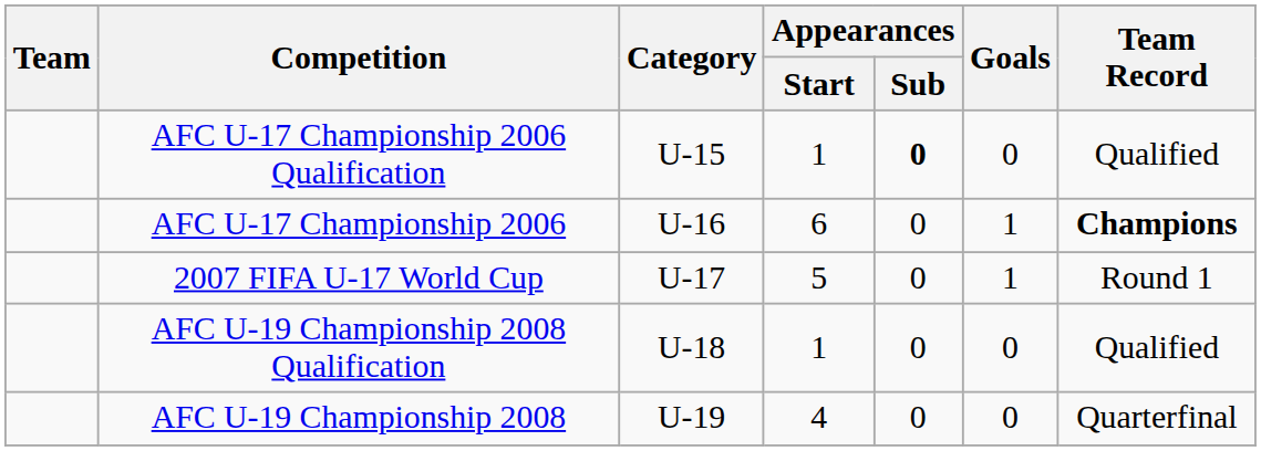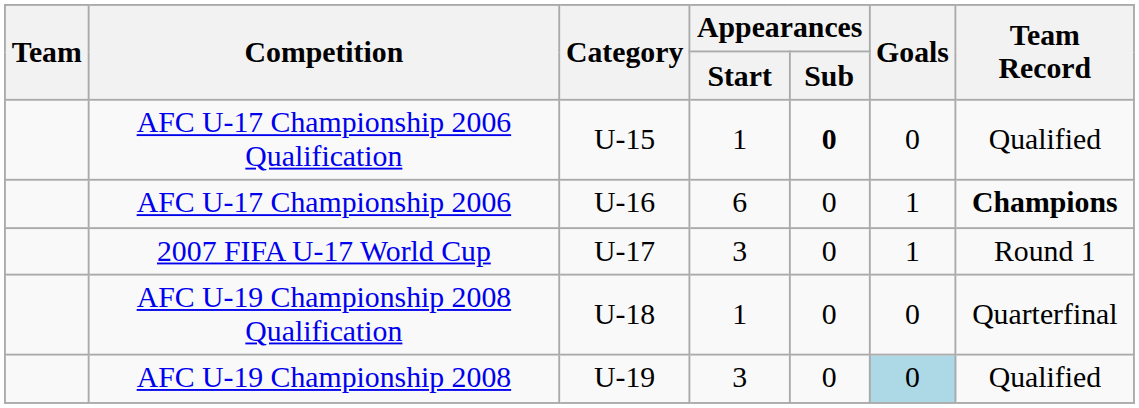 <table class="wikitable" style="text-align: center;">
 <tr>
 <th rowspan="2">Team</th>
 <th rowspan="2">Competition</th>
 <th rowspan="2">Category</th>
 <th colspan="2">Appearances</th>
 <th rowspan="2">Goals</th>
 <th rowspan="2">Team Record</th>
 </tr>
 <tr>
 <th>Start</th>
 <th>Sub</th>
 </tr>
 <tr>
 <td align="left"></td>
 <td><a href='#'>AFC U-17 Championship 2006 Qualification</a></td>
 <td>U-15</td>
 <td>1</td>
 <td><strong>0</strong></td>
 <td>0</td>
 <td>Qualified</td>
 </tr>
 <tr>
 <td align="left"></td>
 <td><a href='#'>AFC U-17 Championship 2006</a></td>
 <td>U-16</td>
 <td>6</td>
 <td>0</td>
 <td>1</td>
 <td><strong>Champions</strong></td>
 </tr>
 <tr>
 <td align="left"></td>
 <td><a href='#'>2007 FIFA U-17 World Cup</a></td>
 <td>U-17</td>
-<td>5</td>
+<td>3</td>
 <td>0</td>
 <td>1</td>
 <td>Round 1</td>
 </tr>
 <tr>
 <td align="left"></td>
 <td><a href='#'>AFC U-19 Championship 2008 Qualification</a></td>
 <td>U-18</td>
 <td>1</td>
 <td>0</td>
 <td>0</td>
-<td>Qualified</td>
+<td>Quarterfinal</td>
 </tr>
 <tr>
 <td align="left"></td>
 <td><a href='#'>AFC U-19 Championship 2008</a></td>
 <td>U-19</td>
-<td>4</td>
+<td>3</td>
 <td>0</td>
-<td>0</td>
-<td>Quarterfinal</td>
+<td style="background: lightblue;">0</td>
+<td>Qualified</td>
 </tr>
 </table>
